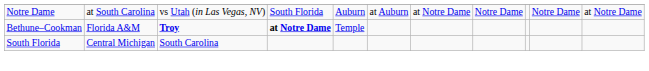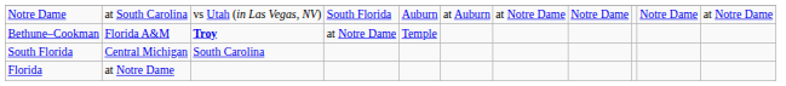 <table class="wikitable">
 <tr>
 </tr>
 <tr>
 <td><a href='#'>Notre Dame</a> </td>
 <td>at <a href='#'>South Carolina</a> </td>
 <td>vs <a href='#'>Utah</a>  (<em>in Las Vegas, NV</em>)</td>
 <td><a href='#'>South Florida</a> </td>
 <td><a href='#'>Auburn</a> </td>
 <td>at <a href='#'>Auburn</a> </td>
 <td>at <a href='#'>Notre Dame</a> </td>
 <td><a href='#'>Notre Dame</a> </td>
 <td></td>
 <td><a href='#'>Notre Dame</a> </td>
 <td>at <a href='#'>Notre Dame</a> </td>
 </tr>
 <tr>
 <td><a href='#'>Bethune–Cookman</a> </td>
 <td><a href='#'>Florida A&M</a> </td>
 <td><strong><a href='#'>Troy</a> </strong></td>
-<td><strong>at <a href='#'>Notre Dame</a> </strong></td>
+<td>at <a href='#'>Notre Dame</a> </td>
 <td><a href='#'>Temple</a> </td>
 <td></td>
 <td></td>
 <td></td>
 <td></td>
 <td></td>
 <td></td>
 </tr>
 <tr>
 <td><a href='#'>South Florida</a> </td>
 <td><a href='#'>Central Michigan</a> </td>
 <td><a href='#'>South Carolina</a> </td>
 <td></td>
 <td></td>
 <td></td>
 <td></td>
 <td></td>
 <td></td>
 <td></td>
 <td></td>
 </tr>
+<tr>
+<td><a href='#'>Florida</a> </td>
+<td>at <a href='#'>Notre Dame</a> </td>
+<td></td>
+<td></td>
+<td></td>
+<td></td>
+<td></td>
+<td></td>
+<td></td>
+<td></td>
+<td></td>
+</tr>
 </table>
